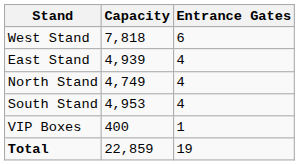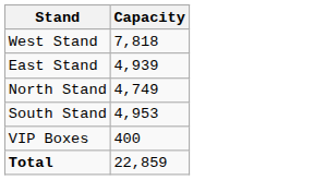 <table class="wikitable" style="text-align: left;">
 <tr>
 <th>Stand</th>
 <th>Capacity</th>
-<th>Entrance Gates</th>
 </tr>
 <tr>
 <td>West Stand</td>
 <td>7,818</td>
-<td>6</td>
 </tr>
 <tr>
 <td>East Stand</td>
 <td>4,939</td>
-<td>4</td>
 </tr>
 <tr>
 <td>North Stand</td>
 <td>4,749</td>
-<td>4</td>
 </tr>
 <tr>
 <td>South Stand</td>
 <td>4,953</td>
-<td>4</td>
 </tr>
 <tr>
 <td>VIP Boxes</td>
 <td>400</td>
-<td>1</td>
 </tr>
 <tr>
 <td><strong>Total</strong></td>
 <td>22,859</td>
-<td>19</td>
 </tr>
 </table>
